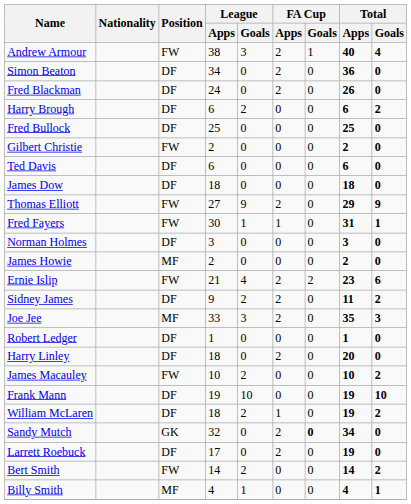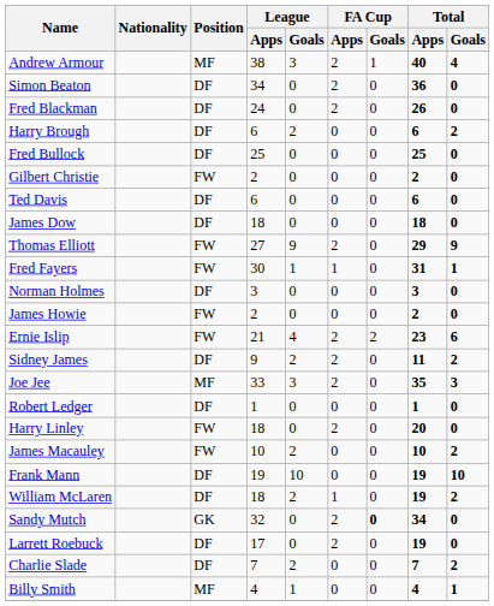 <table class="wikitable sortable">
 <tr>
 <th scope=col rowspan=2>Name</th>
 <th scope=col rowspan=2>Nationality</th>
 <th scope=col rowspan=2>Position</th>
 <th colspan=2>League</th>
 <th colspan=2>FA Cup</th>
 <th colspan=2>Total</th>
 </tr>
 <tr>
 <th>Apps</th>
 <th>Goals</th>
 <th>Apps</th>
 <th>Goals</th>
 <th>Apps</th>
 <th>Goals</th>
 </tr>
 <tr>
 <td><a href='#'>Andrew Armour</a></td>
 <td></td>
-<td>FW</td>
+<td>MF</td>
 <td>38</td>
 <td>3</td>
 <td>2</td>
 <td>1</td>
 <td><strong>40</strong></td>
 <td><strong>4</strong></td>
 </tr>
 <tr>
 <td><a href='#'>Simon Beaton</a></td>
 <td></td>
 <td>DF</td>
 <td>34</td>
 <td>0</td>
 <td>2</td>
 <td>0</td>
 <td><strong>36</strong></td>
 <td><strong>0</strong></td>
 </tr>
 <tr>
 <td><a href='#'>Fred Blackman</a></td>
 <td></td>
 <td>DF</td>
 <td>24</td>
 <td>0</td>
 <td>2</td>
 <td>0</td>
 <td><strong>26</strong></td>
 <td><strong>0</strong></td>
 </tr>
 <tr>
 <td><a href='#'>Harry Brough</a></td>
 <td></td>
 <td>DF</td>
 <td>6</td>
 <td>2</td>
 <td>0</td>
 <td>0</td>
 <td><strong>6</strong></td>
 <td><strong>2</strong></td>
 </tr>
 <tr>
 <td><a href='#'>Fred Bullock</a></td>
 <td></td>
 <td>DF</td>
 <td>25</td>
 <td>0</td>
 <td>0</td>
 <td>0</td>
 <td><strong>25</strong></td>
 <td><strong>0</strong></td>
 </tr>
 <tr>
 <td><a href='#'>Gilbert Christie</a></td>
 <td></td>
 <td>FW</td>
 <td>2</td>
 <td>0</td>
 <td>0</td>
 <td>0</td>
 <td><strong>2</strong></td>
 <td><strong>0</strong></td>
 </tr>
 <tr>
 <td><a href='#'>Ted Davis</a></td>
 <td></td>
 <td>DF</td>
 <td>6</td>
 <td>0</td>
 <td>0</td>
 <td>0</td>
 <td><strong>6</strong></td>
 <td><strong>0</strong></td>
 </tr>
 <tr>
 <td><a href='#'>James Dow</a></td>
 <td></td>
 <td>DF</td>
 <td>18</td>
 <td>0</td>
 <td>0</td>
 <td>0</td>
 <td><strong>18</strong></td>
 <td><strong>0</strong></td>
 </tr>
 <tr>
 <td><a href='#'>Thomas Elliott</a></td>
 <td></td>
 <td>FW</td>
 <td>27</td>
 <td>9</td>
 <td>2</td>
 <td>0</td>
 <td><strong>29</strong></td>
 <td><strong>9</strong></td>
 </tr>
 <tr>
 <td><a href='#'>Fred Fayers</a></td>
 <td></td>
 <td>FW</td>
 <td>30</td>
 <td>1</td>
 <td>1</td>
 <td>0</td>
 <td><strong>31</strong></td>
 <td><strong>1</strong></td>
 </tr>
 <tr>
 <td><a href='#'>Norman Holmes</a></td>
 <td></td>
 <td>DF</td>
 <td>3</td>
 <td>0</td>
 <td>0</td>
 <td>0</td>
 <td><strong>3</strong></td>
 <td><strong>0</strong></td>
 </tr>
 <tr>
 <td><a href='#'>James Howie</a></td>
 <td></td>
-<td>MF</td>
+<td>FW</td>
 <td>2</td>
 <td>0</td>
 <td>0</td>
 <td>0</td>
 <td><strong>2</strong></td>
 <td><strong>0</strong></td>
 </tr>
 <tr>
 <td><a href='#'>Ernie Islip</a></td>
 <td></td>
 <td>FW</td>
 <td>21</td>
 <td>4</td>
 <td>2</td>
 <td>2</td>
 <td><strong>23</strong></td>
 <td><strong>6</strong></td>
 </tr>
 <tr>
 <td><a href='#'>Sidney James</a></td>
 <td></td>
 <td>DF</td>
 <td>9</td>
 <td>2</td>
 <td>2</td>
 <td>0</td>
 <td><strong>11</strong></td>
 <td><strong>2</strong></td>
 </tr>
 <tr>
 <td><a href='#'>Joe Jee</a></td>
 <td></td>
 <td>MF</td>
 <td>33</td>
 <td>3</td>
 <td>2</td>
 <td>0</td>
 <td><strong>35</strong></td>
 <td><strong>3</strong></td>
 </tr>
 <tr>
 <td><a href='#'>Robert Ledger</a></td>
 <td></td>
 <td>DF</td>
 <td>1</td>
 <td>0</td>
 <td>0</td>
 <td>0</td>
 <td><strong>1</strong></td>
 <td><strong>0</strong></td>
 </tr>
 <tr>
 <td><a href='#'>Harry Linley</a></td>
 <td></td>
-<td>DF</td>
+<td>FW</td>
 <td>18</td>
 <td>0</td>
 <td>2</td>
 <td>0</td>
 <td><strong>20</strong></td>
 <td><strong>0</strong></td>
 </tr>
 <tr>
 <td><a href='#'>James Macauley</a></td>
 <td></td>
 <td>FW</td>
 <td>10</td>
 <td>2</td>
 <td>0</td>
 <td>0</td>
 <td><strong>10</strong></td>
 <td><strong>2</strong></td>
 </tr>
 <tr>
 <td><a href='#'>Frank Mann</a></td>
 <td></td>
 <td>DF</td>
 <td>19</td>
 <td>10</td>
 <td>0</td>
 <td>0</td>
 <td><strong>19</strong></td>
 <td><strong>10</strong></td>
 </tr>
 <tr>
 <td><a href='#'>William McLaren</a></td>
 <td></td>
 <td>DF</td>
 <td>18</td>
 <td>2</td>
 <td>1</td>
 <td>0</td>
 <td><strong>19</strong></td>
 <td><strong>2</strong></td>
 </tr>
 <tr>
 <td><a href='#'>Sandy Mutch</a></td>
 <td></td>
 <td>GK</td>
 <td>32</td>
 <td>0</td>
 <td>2</td>
 <td><strong>0</strong></td>
 <td><strong>34</strong></td>
 <td><strong>0</strong></td>
 </tr>
 <tr>
 <td><a href='#'>Larrett Roebuck</a></td>
 <td></td>
 <td>DF</td>
 <td>17</td>
 <td>0</td>
 <td>2</td>
 <td>0</td>
 <td><strong>19</strong></td>
 <td><strong>0</strong></td>
 </tr>
 <tr>
-<td><a href='#'>Bert Smith</a></td>
+<td><a href='#'>Charlie Slade</a></td>
 <td></td>
-<td>FW</td>
-<td>14</td>
+<td>DF</td>
+<td>7</td>
 <td>2</td>
 <td>0</td>
 <td>0</td>
-<td><strong>14</strong></td>
+<td><strong>7</strong></td>
 <td><strong>2</strong></td>
 </tr>
 <tr>
 <td><a href='#'>Billy Smith</a></td>
 <td></td>
 <td>MF</td>
 <td>4</td>
 <td>1</td>
 <td>0</td>
 <td>0</td>
 <td><strong>4</strong></td>
 <td><strong>1</strong></td>
 </tr>
 <tr>
 </tr>
 </table>
